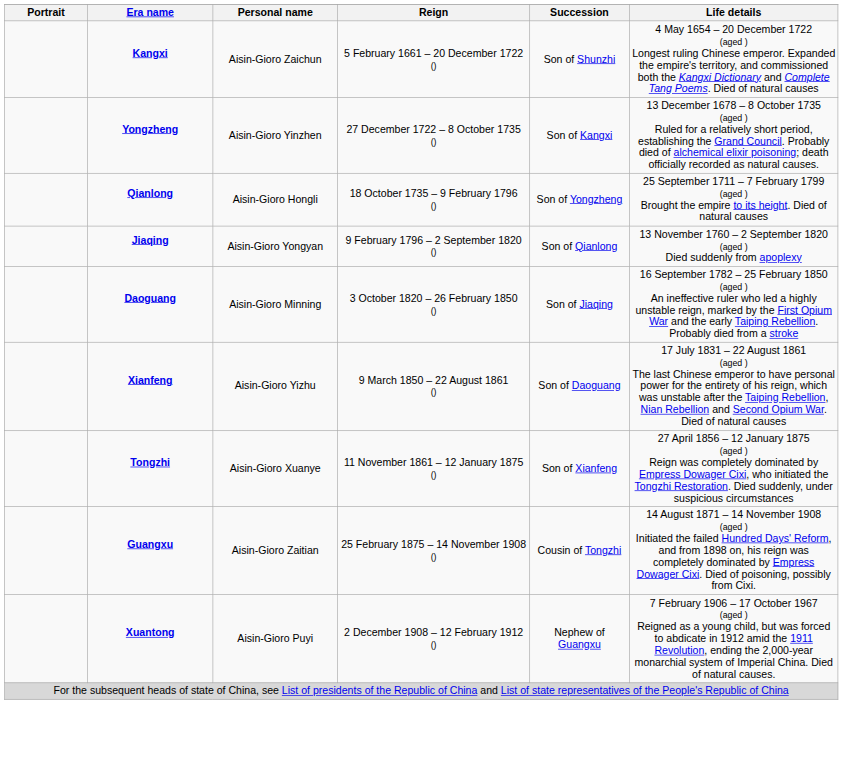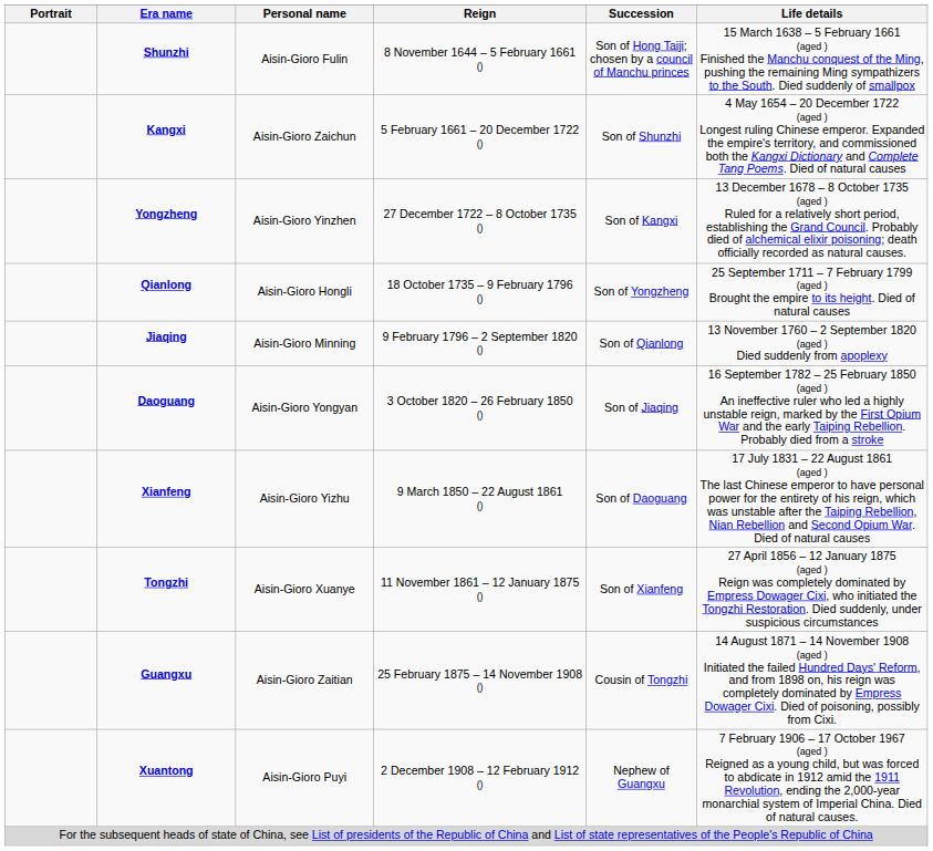 <table class="wikitable plainrowheaders" style="text-align:center; width:100%;">
 <tr>
 </tr>
 <tr>
 <th scope="col" width="10%">Portrait</th>
 <th scope="col" width="15%"><a href='#'>Era name</a></th>
 <th scope="col" width="15%">Personal name</th>
 <th scope="col" width="23%">Reign</th>
 <th scope="col" width="12%">Succession</th>
 <th scope="col" width="25%">Life details</th>
+</tr>
+<tr>
+<td></td>
+<td><strong><a href='#'>Shunzhi</a></strong><br><br><small></small></td>
+<td>Aisin-Gioro Fulin<br></td>
+<td>8 November 1644 – 5 February 1661<br><small>()</small><br><small></small></td>
+<td>Son of <a href='#'>Hong Taiji</a>; chosen by a <a href='#'>council of Manchu princes</a></td>
+<td>15 March 1638 – 5 February 1661<br><small>(aged )</small><br>Finished the <a href='#'>Manchu conquest of the Ming</a>, pushing the remaining Ming sympathizers <a href='#'>to the South</a>. Died suddenly of <a href='#'>smallpox</a></td>
 </tr>
 <tr>
 <td></td>
 <td><strong><a href='#'>Kangxi</a></strong><br><br><small></small></td>
 <td>Aisin-Gioro Zaichun<br></td>
 <td>5 February 1661 – 20 December 1722<br><small>()</small><br><small></small></td>
 <td>Son of <a href='#'>Shunzhi</a></td>
 <td>4 May 1654 – 20 December 1722<br><small>(aged )</small><br>Longest ruling Chinese emperor. Expanded the empire's territory, and commissioned both the <em><a href='#'>Kangxi Dictionary</a></em> and <em><a href='#'>Complete Tang Poems</a></em>. Died of natural causes</td>
 </tr>
 <tr>
 <td></td>
 <td><strong><a href='#'>Yongzheng</a></strong><br><br><small></small></td>
 <td>Aisin-Gioro Yinzhen<br></td>
 <td>27 December 1722 – 8 October 1735<br><small>()</small><br><small></small></td>
 <td>Son of <a href='#'>Kangxi</a></td>
 <td>13 December 1678 – 8 October 1735<br><small>(aged )</small><br>Ruled for a relatively short period, establishing the <a href='#'>Grand Council</a>. Probably died of <a href='#'>alchemical elixir poisoning</a>; death officially recorded as natural causes.</td>
 </tr>
 <tr>
 <td></td>
 <td><strong><a href='#'>Qianlong</a></strong><br><br><small></small></td>
 <td>Aisin-Gioro Hongli<br></td>
 <td>18 October 1735 – 9 February 1796<br><small>()</small><br><small></small></td>
 <td>Son of <a href='#'>Yongzheng</a></td>
 <td>25 September 1711 – 7 February 1799<br><small>(aged )</small><br>Brought the empire <a href='#'>to its height</a>. Died of natural causes</td>
 </tr>
 <tr>
 <td></td>
 <td><strong><a href='#'>Jiaqing</a></strong><br><br><small></small></td>
-<td>Aisin-Gioro Yongyan<br></td>
+<td>Aisin-Gioro Minning<br></td>
 <td>9 February 1796 – 2 September 1820<br><small>()</small><br><small></small></td>
 <td>Son of <a href='#'>Qianlong</a></td>
 <td>13 November 1760 – 2 September 1820<br><small>(aged )</small><br>Died suddenly from <a href='#'>apoplexy</a></td>
 </tr>
 <tr>
 <td></td>
 <td><strong><a href='#'>Daoguang</a></strong><br><br><small></small></td>
-<td>Aisin-Gioro Minning<br></td>
+<td>Aisin-Gioro Yongyan<br></td>
 <td>3 October 1820 – 26 February 1850<br><small>()</small><br><small></small></td>
 <td>Son of <a href='#'>Jiaqing</a></td>
 <td>16 September 1782 – 25 February 1850<br><small>(aged )</small><br>An ineffective ruler who led a highly unstable reign, marked by the <a href='#'>First Opium War</a> and the early <a href='#'>Taiping Rebellion</a>. Probably died from a <a href='#'>stroke</a></td>
 </tr>
 <tr>
 <td></td>
 <td><strong><a href='#'>Xianfeng</a></strong><br><br><small></small></td>
 <td>Aisin-Gioro Yizhu<br></td>
 <td>9 March 1850 – 22 August 1861<br><small>()</small><br><small></small></td>
 <td>Son of <a href='#'>Daoguang</a></td>
 <td>17 July 1831 – 22 August 1861<br><small>(aged )</small><br>The last Chinese emperor to have personal power for the entirety of his reign, which was unstable after the <a href='#'>Taiping Rebellion</a>, <a href='#'>Nian Rebellion</a> and <a href='#'>Second Opium War</a>. Died of natural causes</td>
 </tr>
 <tr>
 <td></td>
 <td><strong><a href='#'>Tongzhi</a></strong><br><br><small></small></td>
 <td>Aisin-Gioro Xuanye<br></td>
 <td>11 November 1861 – 12 January 1875<br><small>()</small><br><small></small></td>
 <td>Son of <a href='#'>Xianfeng</a></td>
 <td>27 April 1856 – 12 January 1875<br><small>(aged )</small><br>Reign was completely dominated by <a href='#'>Empress Dowager Cixi</a>, who initiated the <a href='#'>Tongzhi Restoration</a>. Died suddenly, under suspicious circumstances</td>
 </tr>
 <tr>
 <td></td>
 <td><strong><a href='#'>Guangxu</a></strong><br><br><small></small></td>
 <td>Aisin-Gioro Zaitian<br></td>
 <td>25 February 1875 – 14 November 1908<br><small>()</small><br><small></small></td>
 <td>Cousin of <a href='#'>Tongzhi</a></td>
 <td>14 August 1871 – 14 November 1908<br><small>(aged )</small><br>Initiated the failed <a href='#'>Hundred Days' Reform</a>, and from 1898 on, his reign was completely dominated by <a href='#'>Empress Dowager Cixi</a>. Died of poisoning, possibly from Cixi.</td>
 </tr>
 <tr>
 <td></td>
 <td><strong><a href='#'>Xuantong</a></strong><br><br><small></small></td>
 <td>Aisin-Gioro Puyi<br></td>
 <td>2 December 1908 – 12 February 1912<br><small>()</small><br><small></small></td>
 <td>Nephew of <a href='#'>Guangxu</a></td>
 <td>7 February 1906 – 17 October 1967<br><small>(aged )</small><br>Reigned as a young child, but was forced to abdicate in 1912 amid the <a href='#'>1911 Revolution</a>, ending the 2,000-year monarchial system of Imperial China. Died of natural causes.</td>
 </tr>
 <tr>
 <td colspan="6" style="background-color: #D8D8D8">For the subsequent heads of state of China, see <a href='#'>List of presidents of the Republic of China</a> and <a href='#'>List of state representatives of the People's Republic of China</a></td>
 </tr>
 </table>
